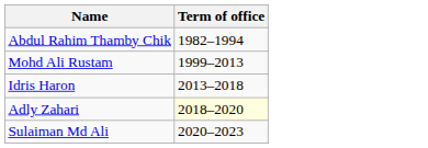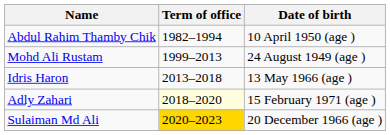 <table class=wikitable>
 <tr>
 <th>Name</th>
 <th>Term of office</th>
+<th>Date of birth</th>
 </tr>
 <tr>
 <td><a href='#'>Abdul Rahim Thamby Chik</a></td>
 <td>1982–1994</td>
+<td>10 April 1950 (age )</td>
 </tr>
 <tr>
 <td><a href='#'>Mohd Ali Rustam</a></td>
 <td>1999–2013</td>
+<td>24 August 1949 (age )</td>
 </tr>
 <tr>
 <td><a href='#'>Idris Haron</a></td>
 <td>2013–2018</td>
+<td>13 May 1966 (age )</td>
 </tr>
 <tr>
 <td><a href='#'>Adly Zahari</a></td>
 <td style="background: lightyellow;">2018–2020</td>
+<td>15 February 1971 (age )</td>
 </tr>
 <tr>
 <td><a href='#'>Sulaiman Md Ali</a></td>
-<td>2020–2023</td>
+<td style="background: gold;">2020–2023</td>
+<td>20 December 1966 (age )</td>
 </tr>
 </table>
